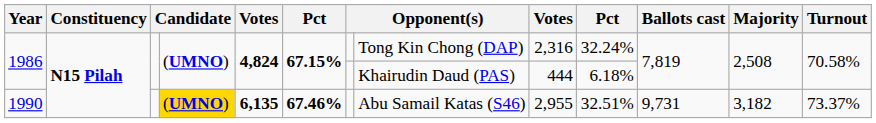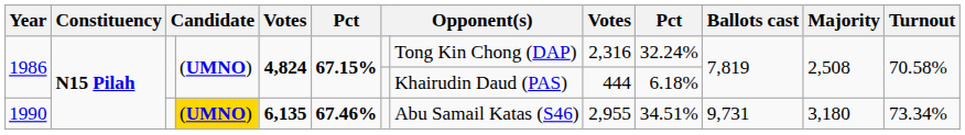 <table class="wikitable" style="margin:0.5em ; font-size:95%">
 <tr>
 <th>Year</th>
 <th>Constituency</th>
 <th colspan=2>Candidate</th>
 <th>Votes</th>
 <th>Pct</th>
 <th colspan=2>Opponent(s)</th>
 <th>Votes</th>
 <th>Pct</th>
 <th>Ballots cast</th>
 <th>Majority</th>
 <th>Turnout</th>
 </tr>
 <tr>
 <td rowspan=2><a href='#'>1986</a></td>
 <td rowspan=3><strong>N15 <a href='#'>Pilah</a></strong></td>
 <td rowspan=2 ></td>
 <td rowspan=2> (<a href='#'><strong>UMNO</strong></a>)</td>
 <td rowspan=2 align="right"><strong>4,824</strong></td>
 <td rowspan=2><strong>67.15%</strong></td>
 <td></td>
 <td>Tong Kin Chong (<a href='#'>DAP</a>)</td>
 <td align="right">2,316</td>
 <td>32.24%</td>
 <td rowspan=2>7,819</td>
 <td rowspan=2>2,508</td>
 <td rowspan=2>70.58%</td>
 </tr>
 <tr>
 <td></td>
 <td>Khairudin Daud (<a href='#'>PAS</a>)</td>
 <td align="right">444</td>
 <td align="right">6.18%</td>
 </tr>
 <tr>
 <td><a href='#'>1990</a></td>
 <td></td>
 <td style="background: gold;"> (<a href='#'><strong>UMNO</strong></a>)</td>
 <td align="right"><strong>6,135</strong></td>
 <td><strong>67.46%</strong></td>
 <td></td>
 <td>Abu Samail Katas (<a href='#'>S46</a>)</td>
 <td align="right">2,955</td>
-<td>32.51%</td>
+<td>34.51%</td>
 <td>9,731</td>
-<td>3,182</td>
-<td>73.37%</td>
+<td>3,180</td>
+<td>73.34%</td>
 </tr>
 </table>
